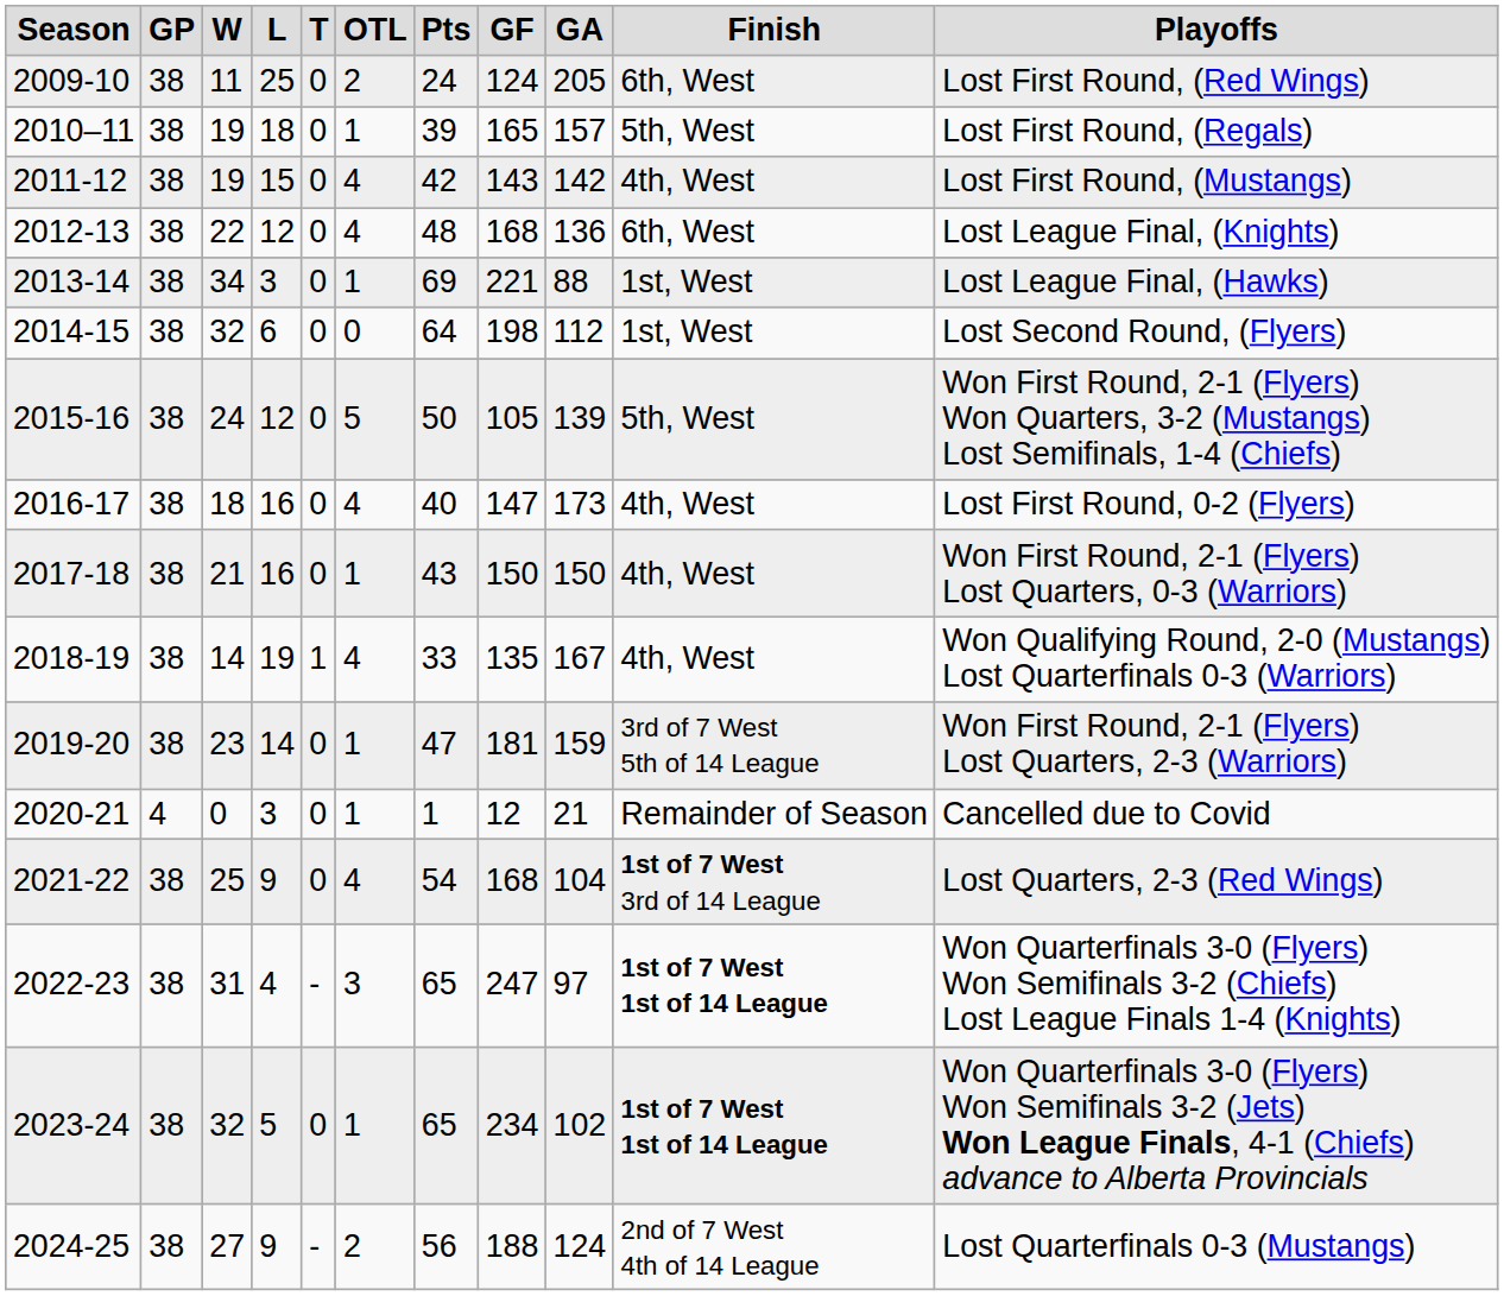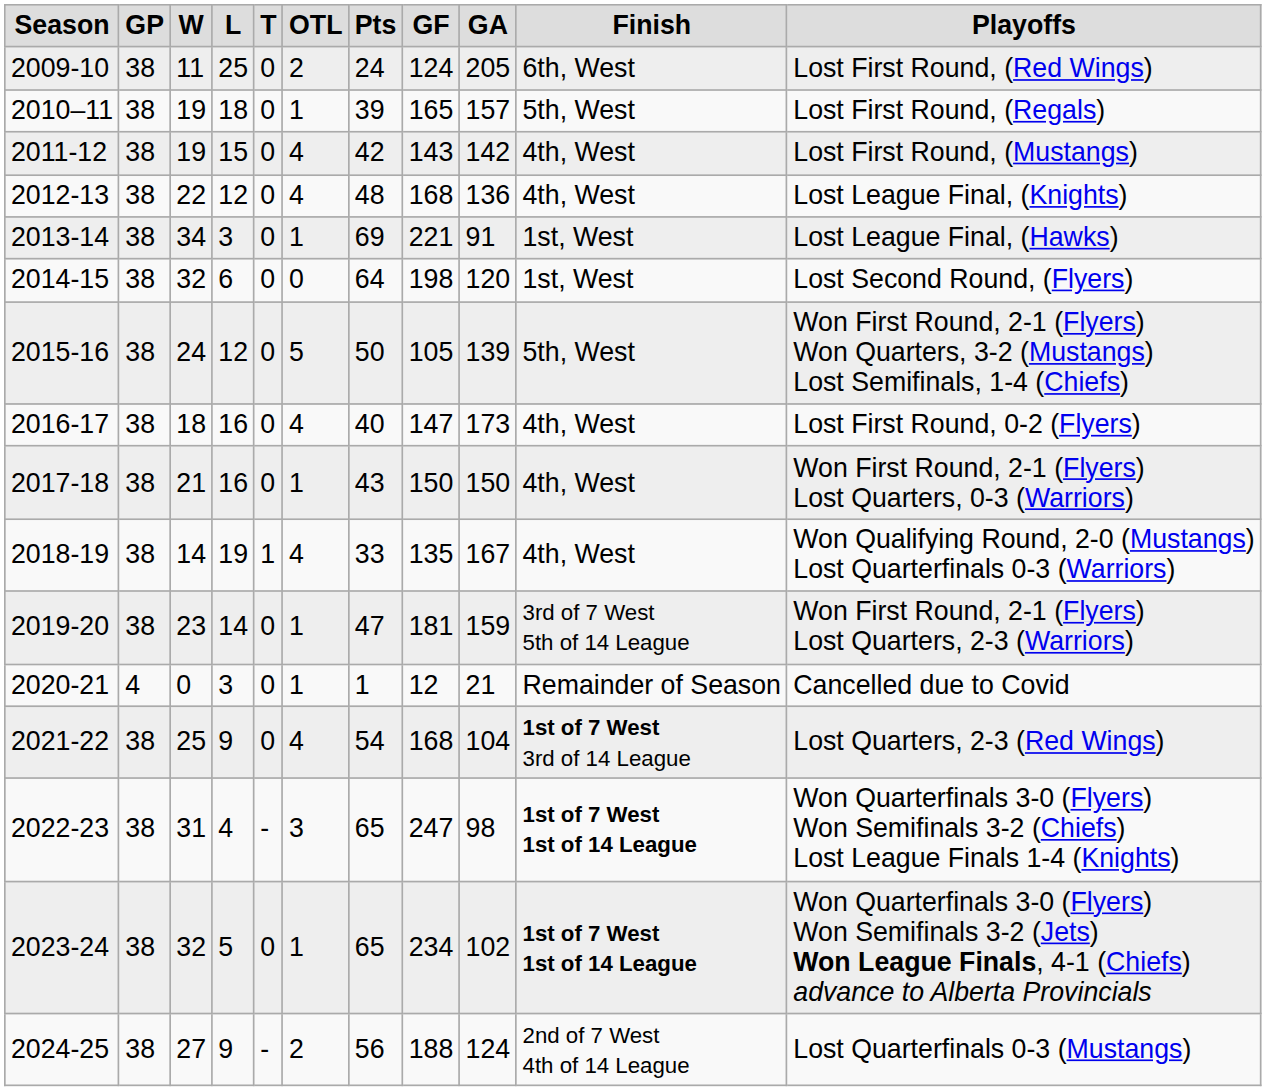 <table class="wikitable">
 <tr style="font-weight:bold;text-align:center; background:#ddd;"|>
 <td>Season</td>
 <td>GP</td>
 <td>W</td>
 <td>L</td>
 <td>T</td>
 <td>OTL</td>
 <td>Pts</td>
 <td>GF</td>
 <td>GA</td>
 <td>Finish</td>
 <td>Playoffs</td>
 </tr>
 <tr style="background:#eee;">
 <td>2009-10</td>
 <td>38</td>
 <td>11</td>
 <td>25</td>
 <td>0</td>
 <td>2</td>
 <td>24</td>
 <td>124</td>
 <td>205</td>
 <td>6th, West</td>
 <td>Lost First Round, (<a href='#'>Red Wings</a>)</td>
 </tr>
 <tr>
 <td>2010–11</td>
 <td>38</td>
 <td>19</td>
 <td>18</td>
 <td>0</td>
 <td>1</td>
 <td>39</td>
 <td>165</td>
 <td>157</td>
 <td>5th, West</td>
 <td>Lost First Round, (<a href='#'>Regals</a>)</td>
 </tr>
 <tr style="background:#eee;">
 <td>2011-12</td>
 <td>38</td>
 <td>19</td>
 <td>15</td>
 <td>0</td>
 <td>4</td>
 <td>42</td>
 <td>143</td>
 <td>142</td>
 <td>4th, West</td>
 <td>Lost First Round, (<a href='#'>Mustangs</a>)</td>
 </tr>
 <tr>
 <td>2012-13</td>
 <td>38</td>
 <td>22</td>
 <td>12</td>
 <td>0</td>
 <td>4</td>
 <td>48</td>
 <td>168</td>
 <td>136</td>
-<td>6th, West</td>
+<td>4th, West</td>
 <td>Lost League Final, (<a href='#'>Knights</a>)</td>
 </tr>
 <tr style="background:#eee;">
 <td>2013-14</td>
 <td>38</td>
 <td>34</td>
 <td>3</td>
 <td>0</td>
 <td>1</td>
 <td>69</td>
 <td>221</td>
-<td>88</td>
+<td>91</td>
 <td>1st, West</td>
 <td>Lost League Final, (<a href='#'>Hawks</a>)</td>
 </tr>
 <tr>
 <td>2014-15</td>
 <td>38</td>
 <td>32</td>
 <td>6</td>
 <td>0</td>
 <td>0</td>
 <td>64</td>
 <td>198</td>
-<td>112</td>
+<td>120</td>
 <td>1st, West</td>
 <td>Lost Second Round, (<a href='#'>Flyers</a>)</td>
 </tr>
 <tr style="background:#eee;">
 <td>2015-16</td>
 <td>38</td>
 <td>24</td>
 <td>12</td>
 <td>0</td>
 <td>5</td>
 <td>50</td>
 <td>105</td>
 <td>139</td>
 <td>5th, West</td>
 <td>Won First Round, 2-1 (<a href='#'>Flyers</a>)<br>Won Quarters, 3-2 (<a href='#'>Mustangs</a>)<br>Lost Semifinals, 1-4 (<a href='#'>Chiefs</a>)</td>
 </tr>
 <tr>
 <td>2016-17</td>
 <td>38</td>
 <td>18</td>
 <td>16</td>
 <td>0</td>
 <td>4</td>
 <td>40</td>
 <td>147</td>
 <td>173</td>
 <td>4th, West</td>
 <td>Lost First Round, 0-2 (<a href='#'>Flyers</a>)</td>
 </tr>
 <tr style="background:#eee;">
 <td>2017-18</td>
 <td>38</td>
 <td>21</td>
 <td>16</td>
 <td>0</td>
 <td>1</td>
 <td>43</td>
 <td>150</td>
 <td>150</td>
 <td>4th, West</td>
 <td>Won First Round, 2-1 (<a href='#'>Flyers</a>)<br>Lost Quarters, 0-3 (<a href='#'>Warriors</a>)</td>
 </tr>
 <tr>
 <td>2018-19</td>
 <td>38</td>
 <td>14</td>
 <td>19</td>
 <td>1</td>
 <td>4</td>
 <td>33</td>
 <td>135</td>
 <td>167</td>
 <td>4th, West</td>
 <td>Won Qualifying Round, 2-0 (<a href='#'>Mustangs</a>)<br>Lost Quarterfinals 0-3 (<a href='#'>Warriors</a>)</td>
 </tr>
 <tr style="background:#eee;">
 <td>2019-20</td>
 <td>38</td>
 <td>23</td>
 <td>14</td>
 <td>0</td>
 <td>1</td>
 <td>47</td>
 <td>181</td>
 <td>159</td>
 <td><small>3rd of 7 West<br>5th of 14 League</small></td>
 <td>Won First Round, 2-1 (<a href='#'>Flyers</a>)<br>Lost Quarters, 2-3 (<a href='#'>Warriors</a>)</td>
 </tr>
 <tr>
 <td>2020-21</td>
 <td>4</td>
 <td>0</td>
 <td>3</td>
 <td>0</td>
 <td>1</td>
 <td>1</td>
 <td>12</td>
 <td>21</td>
 <td>Remainder of Season</td>
 <td>Cancelled due to Covid</td>
 </tr>
 <tr style="background:#eee;">
 <td>2021-22</td>
 <td>38</td>
 <td>25</td>
 <td>9</td>
 <td>0</td>
 <td>4</td>
 <td>54</td>
 <td>168</td>
 <td>104</td>
 <td><small><strong>1st of 7 West</strong><br>3rd of 14 League</small></td>
 <td>Lost Quarters, 2-3 (<a href='#'>Red Wings</a>)</td>
 </tr>
 <tr>
 <td>2022-23</td>
 <td>38</td>
 <td>31</td>
 <td>4</td>
 <td>-</td>
 <td>3</td>
 <td>65</td>
 <td>247</td>
-<td>97</td>
+<td>98</td>
 <td><small><strong>1st of 7 West</strong><br><strong>1st of 14 League</strong></small></td>
 <td>Won  Quarterfinals 3-0 (<a href='#'>Flyers</a>)<br>Won Semifinals 3-2 (<a href='#'>Chiefs</a>)<br>Lost League Finals 1-4 (<a href='#'>Knights</a>)</td>
 </tr>
 <tr style="background:#eee;">
 <td>2023-24</td>
 <td>38</td>
 <td>32</td>
 <td>5</td>
 <td>0</td>
 <td>1</td>
 <td>65</td>
 <td>234</td>
 <td>102</td>
 <td><small><strong>1st of 7 West</strong><br><strong>1st of 14 League</strong></small></td>
 <td>Won  Quarterfinals 3-0 (<a href='#'>Flyers</a>)<br>Won Semifinals 3-2 (<a href='#'>Jets</a>)<br><strong>Won League Finals</strong>, 4-1 (<a href='#'>Chiefs</a>)<br><em>advance to Alberta Provincials</em></td>
 </tr>
 <tr>
 <td>2024-25</td>
 <td>38</td>
 <td>27</td>
 <td>9</td>
 <td>-</td>
 <td>2</td>
 <td>56</td>
 <td>188</td>
 <td>124</td>
 <td><small>2nd of 7 West<br>4th of 14 League</small></td>
 <td>Lost  Quarterfinals 0-3 (<a href='#'>Mustangs</a>)</td>
 </tr>
 </table>
